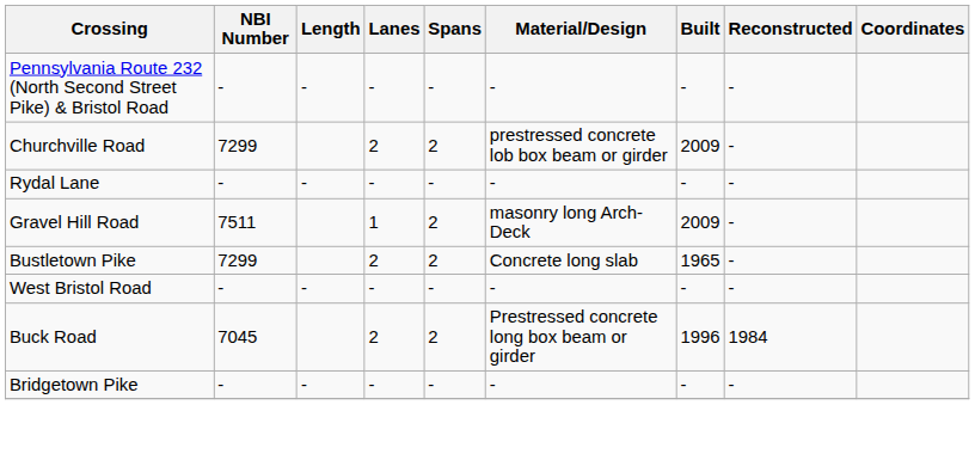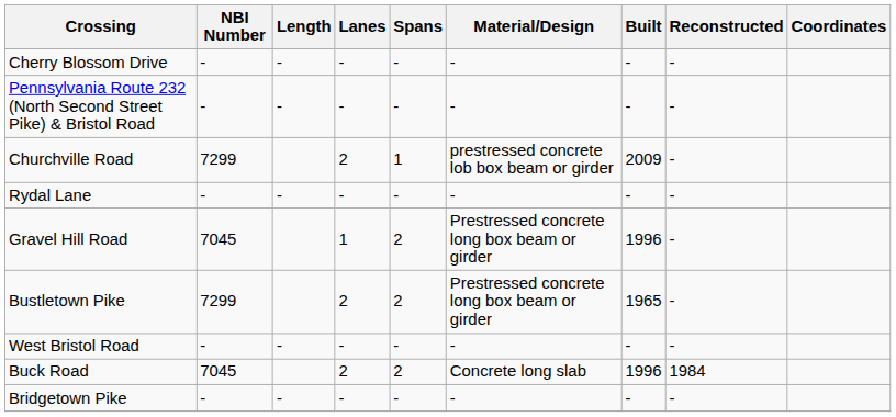 <table class="wikitable">
 <tr>
 <th>Crossing</th>
 <th>NBI Number</th>
 <th>Length</th>
 <th>Lanes</th>
 <th>Spans</th>
 <th>Material/Design</th>
 <th>Built</th>
 <th>Reconstructed</th>
 <th>Coordinates</th>
+</tr>
+<tr>
+<td>Cherry Blossom Drive</td>
+<td>-</td>
+<td>-</td>
+<td>-</td>
+<td>-</td>
+<td>-</td>
+<td>-</td>
+<td>-</td>
+<td></td>
 </tr>
 <tr>
 <td><a href='#'>Pennsylvania Route 232</a> (North Second Street Pike) & Bristol Road</td>
 <td>-</td>
 <td>-</td>
 <td>-</td>
 <td>-</td>
 <td>-</td>
 <td>-</td>
 <td>-</td>
 <td></td>
 </tr>
 <tr>
 <td>Churchville Road</td>
 <td>7299</td>
 <td></td>
 <td>2</td>
-<td>2</td>
+<td>1</td>
 <td>prestressed concrete lob box beam or girder</td>
 <td>2009</td>
 <td>-</td>
 <td></td>
 </tr>
 <tr>
 <td>Rydal Lane</td>
 <td>-</td>
 <td>-</td>
 <td>-</td>
 <td>-</td>
 <td>-</td>
 <td>-</td>
 <td>-</td>
 <td></td>
 </tr>
 <tr>
 <td>Gravel Hill Road</td>
-<td>7511</td>
+<td>7045</td>
 <td></td>
 <td>1</td>
 <td>2</td>
-<td>masonry long Arch-Deck</td>
-<td>2009</td>
+<td>Prestressed concrete long box beam or girder</td>
+<td>1996</td>
 <td>-</td>
 <td></td>
 </tr>
 <tr>
 <td>Bustletown Pike</td>
 <td>7299</td>
 <td></td>
 <td>2</td>
 <td>2</td>
-<td>Concrete long slab</td>
+<td>Prestressed concrete long box beam or girder</td>
 <td>1965</td>
 <td>-</td>
 <td></td>
 </tr>
 <tr>
 <td>West Bristol Road</td>
 <td>-</td>
 <td>-</td>
 <td>-</td>
 <td>-</td>
 <td>-</td>
 <td>-</td>
 <td>-</td>
 <td></td>
 </tr>
 <tr>
 <td>Buck Road</td>
 <td>7045</td>
 <td></td>
 <td>2</td>
 <td>2</td>
-<td>Prestressed concrete long box beam or girder</td>
+<td>Concrete long slab</td>
 <td>1996</td>
 <td>1984</td>
 <td></td>
 </tr>
 <tr>
 <td>Bridgetown Pike</td>
 <td>-</td>
 <td>-</td>
 <td>-</td>
 <td>-</td>
 <td>-</td>
 <td>-</td>
 <td>-</td>
 <td></td>
 </tr>
 <tr>
 </tr>
 </table>
